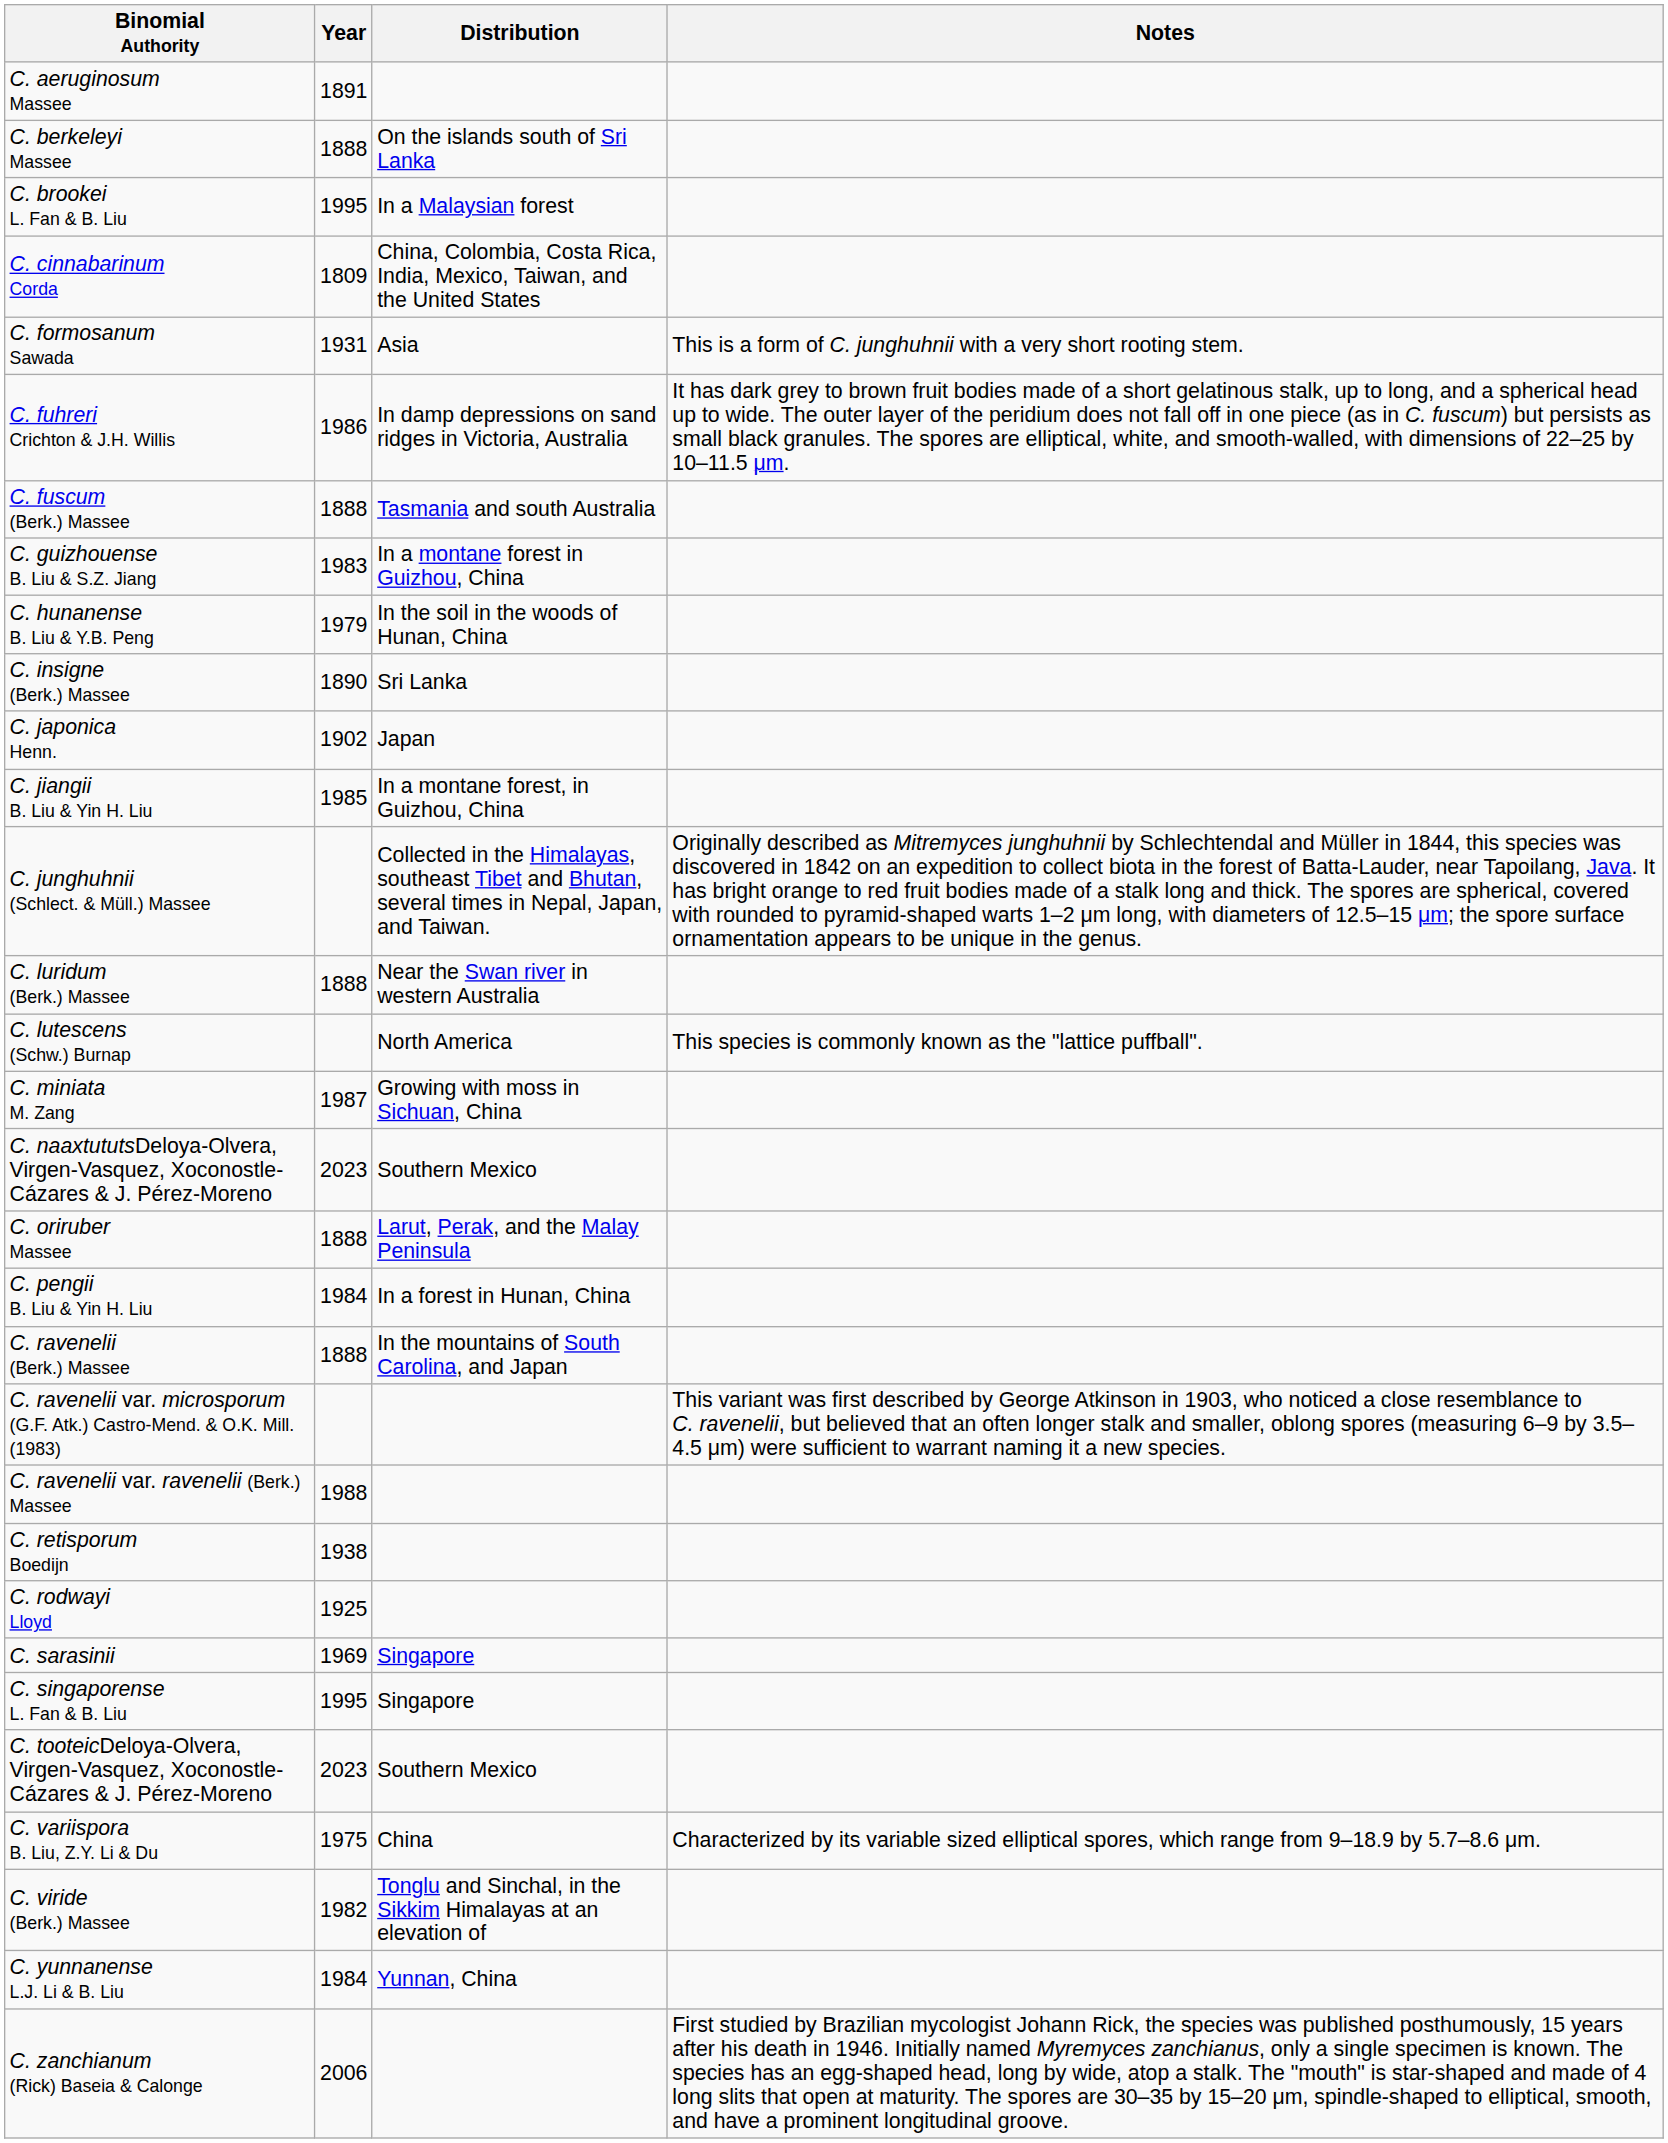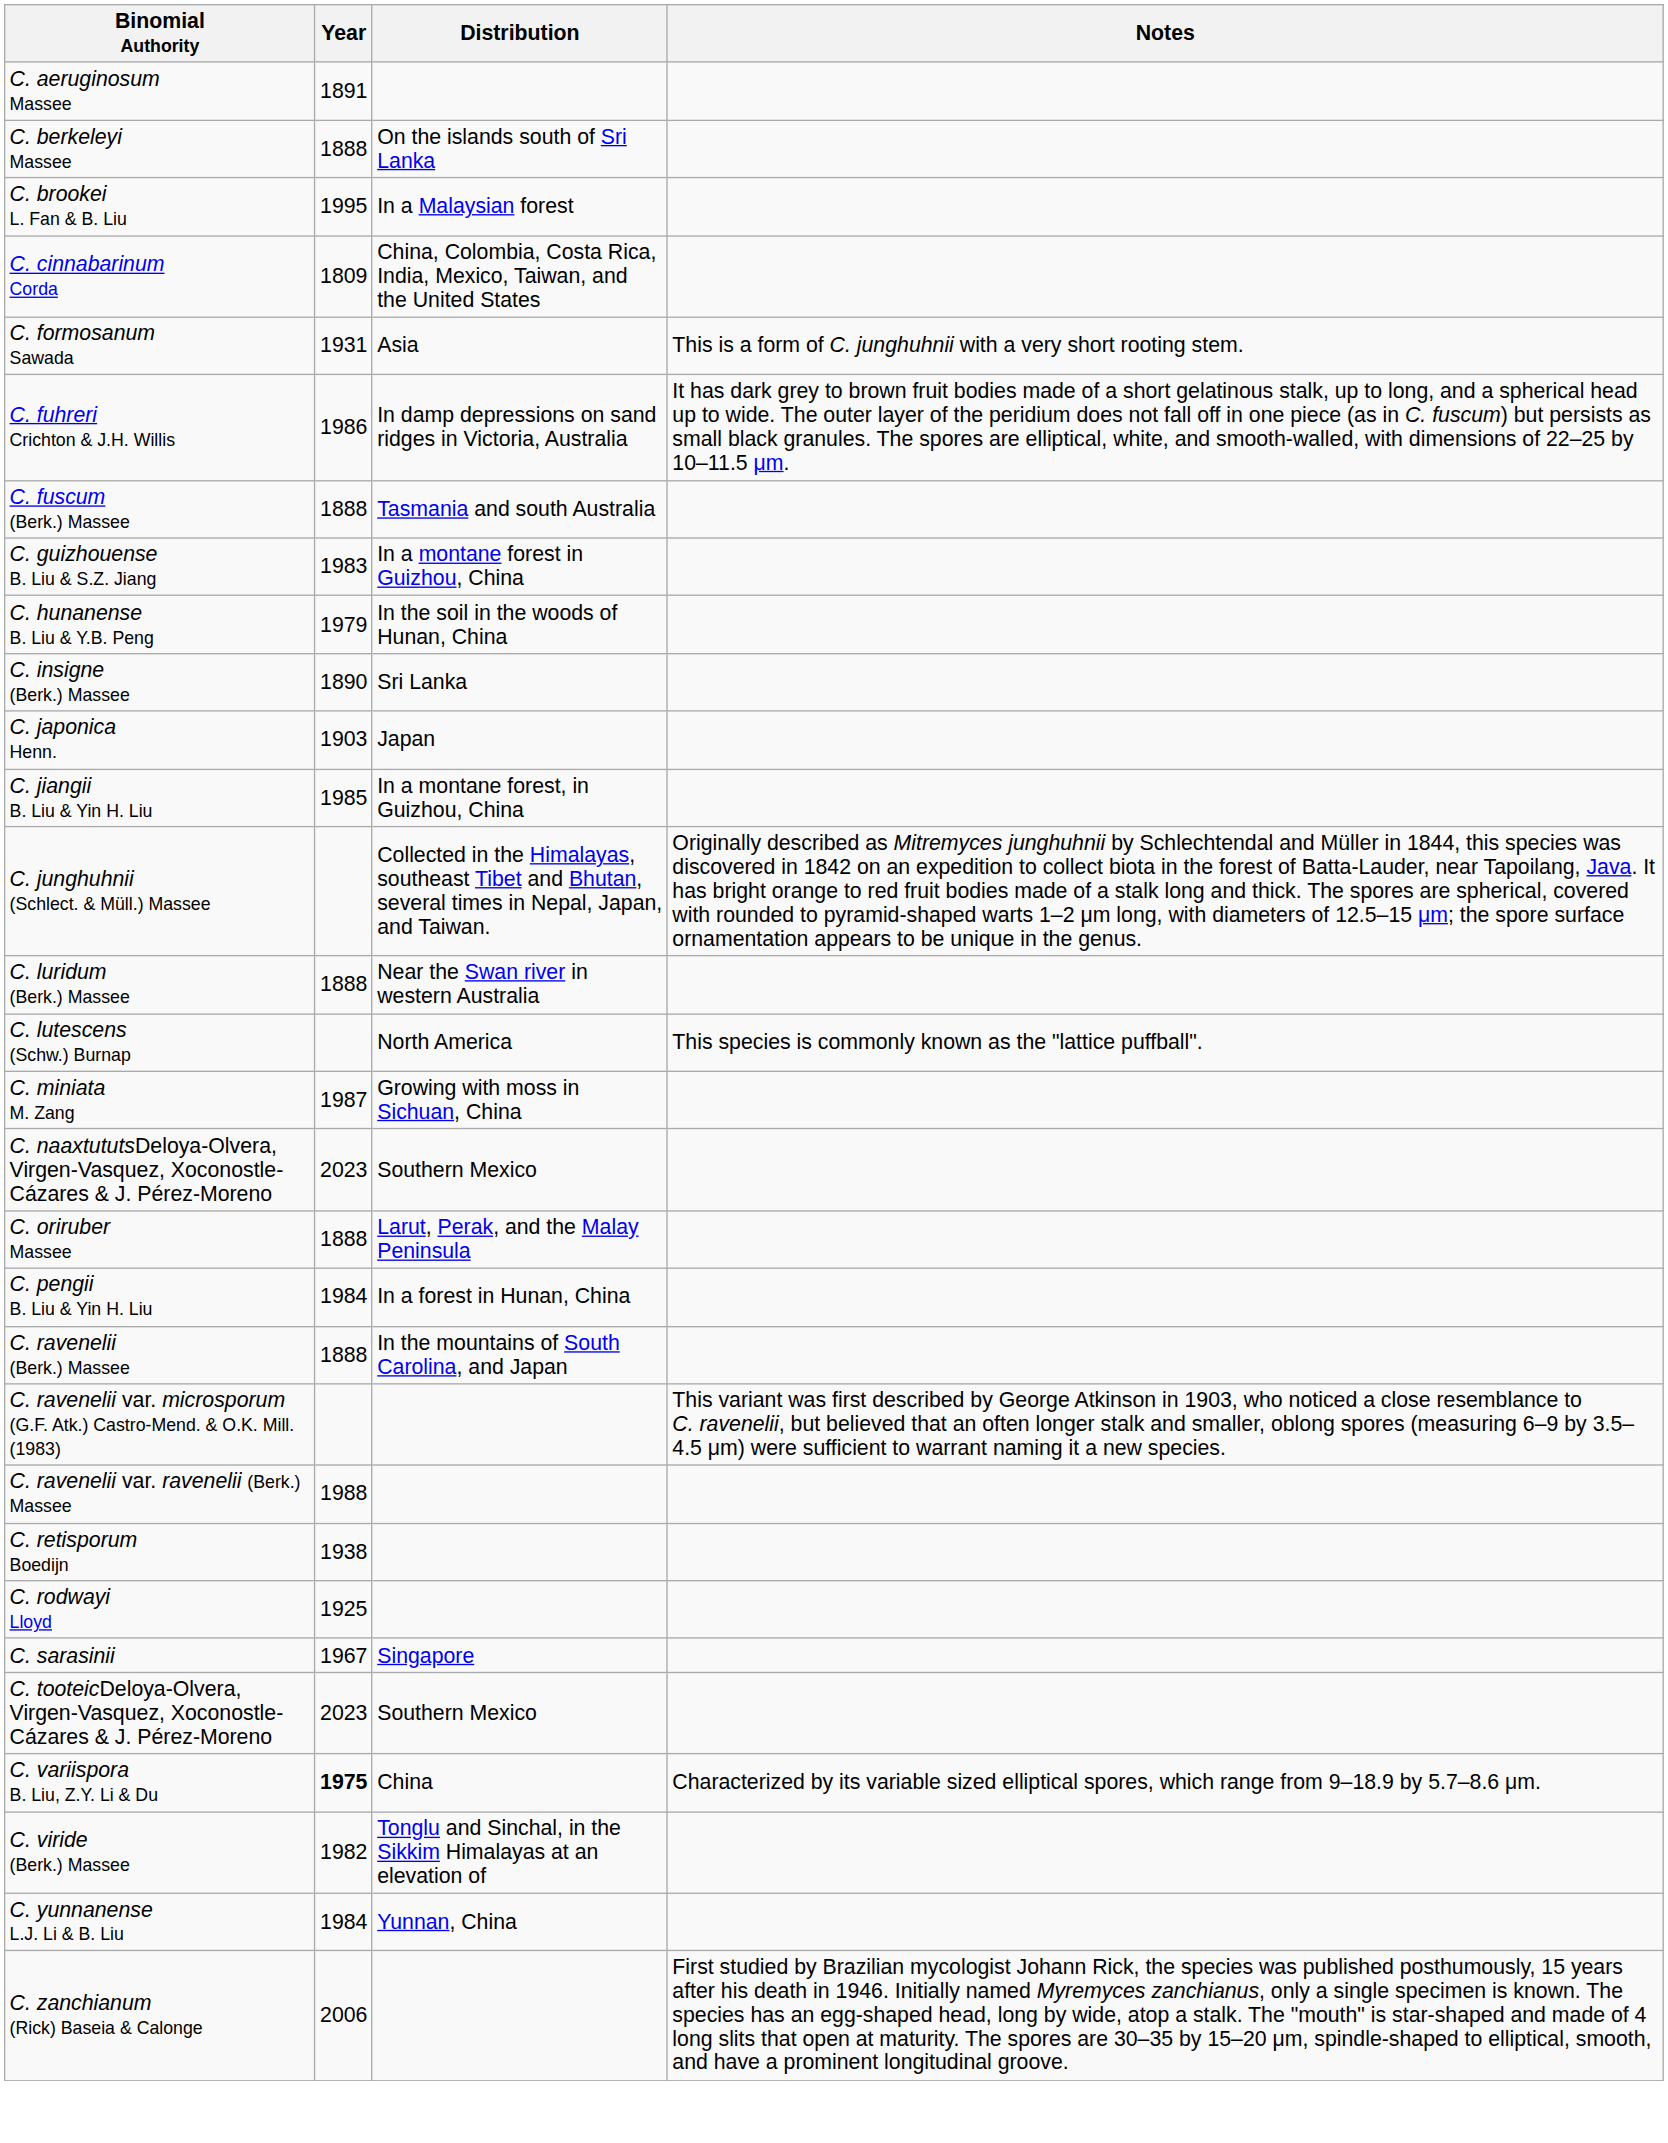 <table class="wikitable" border="1">
 <tr>
 <th>Binomial<br><small>Authority</small></th>
 <th>Year</th>
 <th>Distribution</th>
 <th>Notes</th>
 </tr>
 <tr>
 <td><em>C. aeruginosum</em><br><small>Massee</small></td>
 <td>1891</td>
 <td></td>
 <td></td>
 </tr>
 <tr>
 <td><em>C. berkeleyi</em><br><small>Massee</small></td>
 <td>1888</td>
 <td>On the islands south of <a href='#'>Sri Lanka</a></td>
 <td></td>
 </tr>
 <tr>
 <td><em>C. brookei</em><br><small>L. Fan & B. Liu</small></td>
 <td>1995</td>
 <td>In a <a href='#'>Malaysian</a> forest</td>
 <td></td>
 </tr>
 <tr>
 <td><em><a href='#'>C. cinnabarinum</a></em><br><small><a href='#'>Corda</a></small></td>
 <td>1809</td>
 <td>China, Colombia, Costa Rica, India, Mexico, Taiwan, and the United States</td>
 <td></td>
 </tr>
 <tr>
 <td><em>C. formosanum</em><br><small>Sawada</small></td>
 <td>1931</td>
 <td>Asia</td>
 <td>This is a form of <em>C. junghuhnii</em> with a very short rooting stem.</td>
 </tr>
 <tr>
 <td><em><a href='#'>C. fuhreri</a></em><br><small>Crichton & J.H. Willis</small></td>
 <td>1986</td>
 <td>In damp depressions on sand ridges in Victoria, Australia</td>
 <td>It has dark grey to brown fruit bodies made of a short gelatinous stalk, up to  long, and a spherical head up to  wide. The outer layer of the peridium does not fall off in one piece (as in <em>C. fuscum</em>) but persists as small black granules. The spores are elliptical, white, and smooth-walled, with dimensions of 22–25 by 10–11.5 <a href='#'>μm</a>.</td>
 </tr>
 <tr>
 <td><em><a href='#'>C. fuscum</a></em><br><small>(Berk.) Massee</small></td>
 <td>1888</td>
 <td><a href='#'>Tasmania</a> and south Australia</td>
 <td></td>
 </tr>
 <tr>
 <td><em>C. guizhouense</em><br><small>B. Liu & S.Z. Jiang</small></td>
 <td>1983</td>
 <td>In a <a href='#'>montane</a> forest in <a href='#'>Guizhou</a>, China</td>
 <td></td>
 </tr>
 <tr>
 <td><em>C. hunanense</em><br><small>B. Liu & Y.B. Peng</small></td>
 <td>1979</td>
 <td>In the soil in the woods of Hunan, China</td>
 <td></td>
 </tr>
 <tr>
 <td><em>C. insigne</em><br><small>(Berk.) Massee</small></td>
 <td>1890</td>
 <td>Sri Lanka</td>
 <td></td>
 </tr>
 <tr>
 <td><em>C. japonica</em><br><small>Henn.</small></td>
-<td>1902</td>
+<td>1903</td>
 <td>Japan</td>
 <td></td>
 </tr>
 <tr>
 <td><em>C. jiangii</em><br><small>B. Liu & Yin H. Liu</small></td>
 <td>1985</td>
 <td>In a montane forest, in Guizhou, China</td>
 <td></td>
 </tr>
 <tr>
 <td><em>C. junghuhnii</em><br><small>(Schlect. & Müll.) Massee</small></td>
 <td></td>
 <td>Collected in the <a href='#'>Himalayas</a>, southeast <a href='#'>Tibet</a> and <a href='#'>Bhutan</a>, several times in Nepal, Japan, and Taiwan.</td>
 <td>Originally described as <em>Mitremyces junghuhnii</em> by Schlechtendal and Müller in 1844, this species was discovered in 1842 on an expedition to collect biota in the forest of Batta-Lauder, near Tapoilang, <a href='#'>Java</a>. It has bright orange to red fruit bodies made of a stalk  long and  thick. The spores are spherical, covered with rounded to pyramid-shaped warts 1–2 μm long, with diameters of 12.5–15 <a href='#'>μm</a>; the spore surface ornamentation appears to be unique in the genus.</td>
 </tr>
 <tr>
 <td><em>C. luridum</em><br><small>(Berk.) Massee</small></td>
 <td>1888</td>
 <td>Near the <a href='#'>Swan river</a> in western Australia</td>
 <td></td>
 </tr>
 <tr>
 <td><em>C. lutescens</em><br><small>(Schw.) Burnap</small></td>
 <td></td>
 <td>North America</td>
 <td>This species is commonly known as the "lattice puffball".</td>
 </tr>
 <tr>
 <td><em>C. miniata</em><br><small>M. Zang</small></td>
 <td>1987</td>
 <td>Growing with moss in <a href='#'>Sichuan</a>, China</td>
 <td></td>
 </tr>
 <tr>
 <td><em>C. naaxtututs</em>Deloya-Olvera, Virgen-Vasquez, Xoconostle-Cázares & J. Pérez-Moreno</td>
 <td>2023</td>
 <td>Southern Mexico</td>
 <td></td>
 </tr>
 <tr>
 <td><em>C. oriruber</em><br><small>Massee</small></td>
 <td>1888</td>
 <td><a href='#'>Larut</a>, <a href='#'>Perak</a>, and the <a href='#'>Malay Peninsula</a></td>
 <td></td>
 </tr>
 <tr>
 <td><em>C. pengii</em><br><small>B. Liu & Yin H. Liu</small></td>
 <td>1984</td>
 <td>In a forest in Hunan, China</td>
 <td></td>
 </tr>
 <tr>
 <td><em>C. ravenelii</em><br><small>(Berk.) Massee</small></td>
 <td>1888</td>
 <td>In the mountains of <a href='#'>South Carolina</a>, and Japan</td>
 <td></td>
 </tr>
 <tr>
 <td><em>C. ravenelii</em> var. <em>microsporum</em> <small>(G.F. Atk.) Castro-Mend. & O.K. Mill. (1983)</small></td>
 <td></td>
 <td></td>
 <td>This variant was first described by George Atkinson in 1903, who noticed a close resemblance to <em>C. ravenelii</em>, but believed that an often longer stalk and smaller, oblong spores (measuring 6–9 by 3.5–4.5 μm) were sufficient to warrant naming it a new species.</td>
 </tr>
 <tr>
 <td><em>C. ravenelii</em> var. <em>ravenelii</em> <small>(Berk.) Massee</small></td>
 <td>1988</td>
 <td></td>
 <td></td>
 </tr>
 <tr>
 <td><em>C. retisporum</em><br><small>Boedijn</small></td>
 <td>1938</td>
 <td></td>
 <td></td>
 </tr>
 <tr>
 <td><em>C. rodwayi</em><br><small><a href='#'>Lloyd</a></small></td>
 <td>1925</td>
 <td></td>
 <td></td>
 </tr>
 <tr>
 <td><em>C. sarasinii</em></td>
-<td>1969</td>
+<td>1967</td>
 <td><a href='#'>Singapore</a></td>
-<td></td>
-</tr>
-<tr>
-<td><em>C. singaporense</em><br><small>L. Fan & B. Liu</small></td>
-<td>1995</td>
-<td>Singapore</td>
 <td></td>
 </tr>
 <tr>
 <td><em>C. tooteic</em>Deloya-Olvera, Virgen-Vasquez, Xoconostle-Cázares & J. Pérez-Moreno</td>
 <td>2023</td>
 <td>Southern Mexico</td>
 <td></td>
 </tr>
 <tr>
 <td><em>C. variispora</em><br><small>B. Liu, Z.Y. Li & Du</small></td>
-<td>1975</td>
+<td><strong>1975</strong></td>
 <td>China</td>
 <td>Characterized by its variable sized elliptical spores, which range from 9–18.9 by 5.7–8.6 μm.</td>
 </tr>
 <tr>
 <td><em>C. viride</em><br><small>(Berk.) Massee</small></td>
 <td>1982</td>
 <td><a href='#'>Tonglu</a> and Sinchal, in the <a href='#'>Sikkim</a> Himalayas at an elevation of </td>
 <td></td>
 </tr>
 <tr>
 <td><em>C. yunnanense</em><br><small>L.J. Li & B. Liu</small></td>
 <td>1984</td>
 <td><a href='#'>Yunnan</a>, China</td>
 <td></td>
 </tr>
 <tr>
 <td><em>C. zanchianum</em><br><small>(Rick) Baseia & Calonge</small></td>
 <td>2006</td>
 <td></td>
 <td>First studied by Brazilian mycologist Johann Rick, the species was published posthumously, 15 years after his death in 1946. Initially named <em>Myremyces zanchianus</em>, only a single specimen is known. The species has an egg-shaped head,  long by  wide, atop a stalk. The "mouth" is star-shaped and made of 4 long slits that open at maturity. The spores are 30–35 by 15–20 μm, spindle-shaped to elliptical, smooth, and have a prominent longitudinal groove.</td>
 </tr>
 </table>
